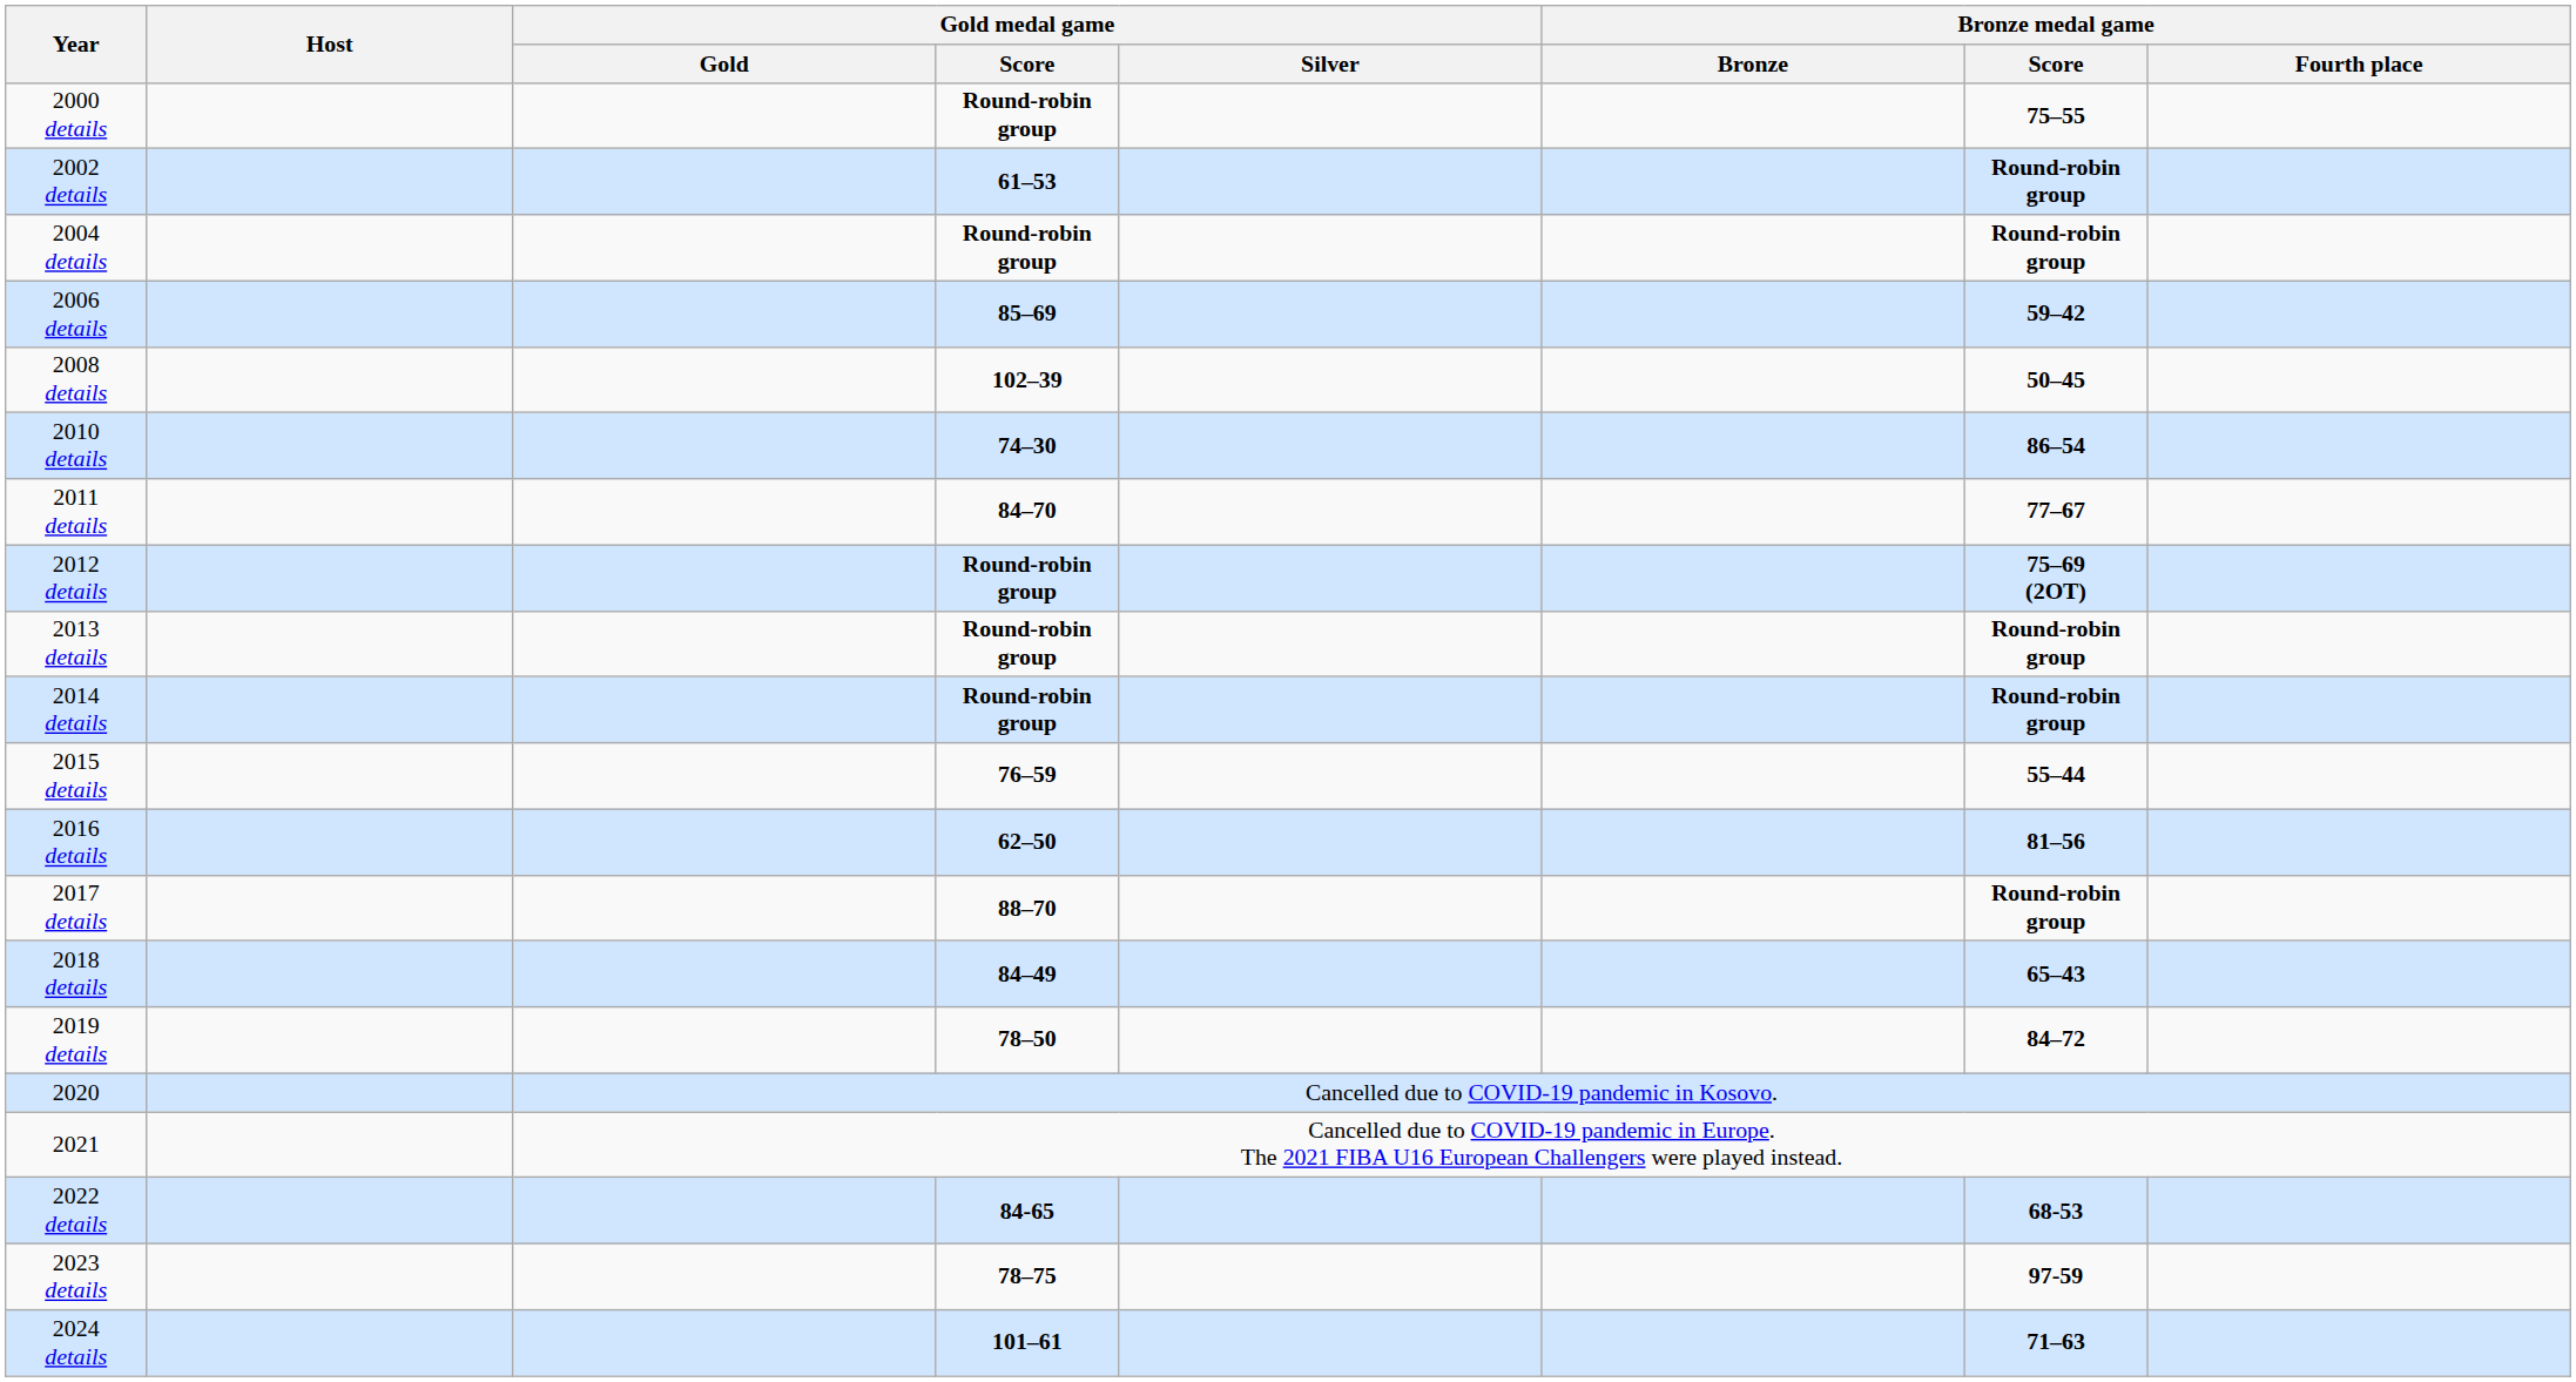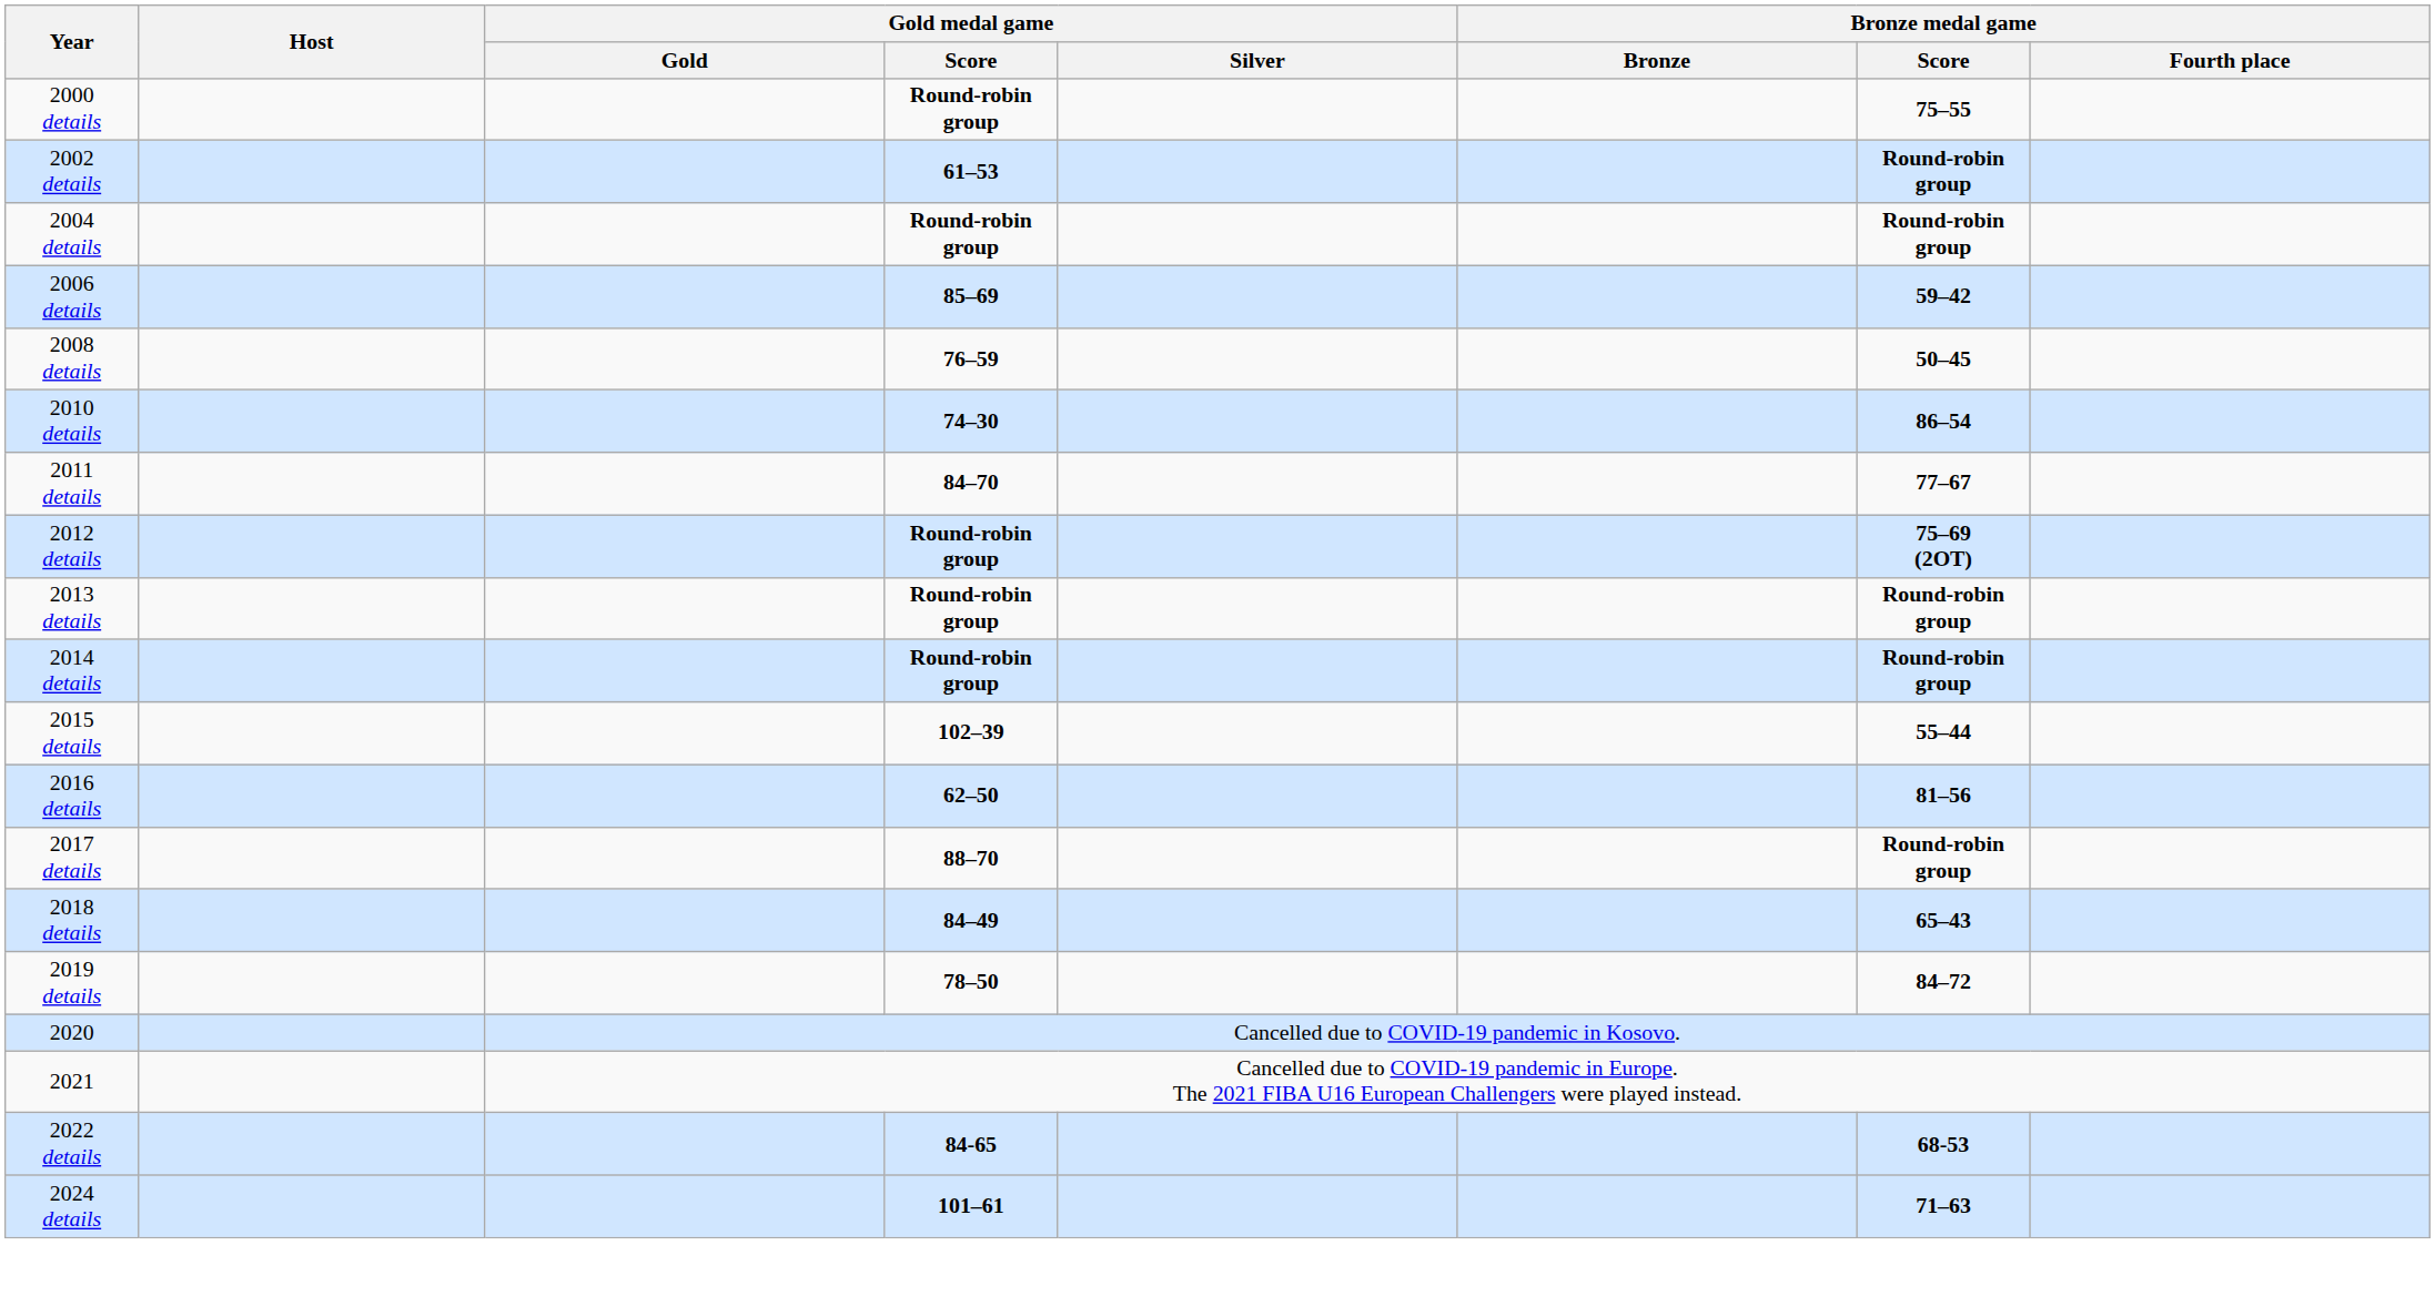 <table class=wikitable style="text-align:center; font-size:90%; width:100%">
 <tr>
 <th rowspan=2 width=5%>Year</th>
 <th rowspan=2 width=13%>Host</th>
 <th colspan=3>Gold medal game</th>
 <th colspan=3>Bronze medal game</th>
 </tr>
 <tr>
 <th width=15%>Gold</th>
 <th width=6.5%>Score</th>
 <th width=15%>Silver</th>
 <th width=15%>Bronze</th>
 <th width=6.5%>Score</th>
 <th width=15%>Fourth place</th>
 </tr>
 <tr>
 <td>2000<br><em><a href='#'>details</a></em></td>
 <td></td>
 <td><strong></strong></td>
 <td><strong>Round-robin group</strong></td>
 <td></td>
 <td></td>
 <td><strong>75–55</strong></td>
 <td></td>
 </tr>
 <tr style="background:#D0E6FF;">
 <td>2002<br><em><a href='#'>details</a></em></td>
 <td></td>
 <td><strong></strong></td>
 <td><strong>61–53</strong></td>
 <td></td>
 <td></td>
 <td><strong>Round-robin group</strong></td>
 <td></td>
 </tr>
 <tr>
 <td>2004<br><em><a href='#'>details</a></em></td>
 <td></td>
 <td><strong></strong></td>
 <td><strong>Round-robin group</strong></td>
 <td></td>
 <td></td>
 <td><strong>Round-robin group</strong></td>
 <td></td>
 </tr>
 <tr style="background:#D0E6FF;">
 <td>2006<br><em><a href='#'>details</a></em></td>
 <td></td>
 <td><strong></strong></td>
 <td><strong>85–69</strong></td>
 <td></td>
 <td></td>
 <td><strong>59–42</strong></td>
 <td></td>
 </tr>
 <tr>
 <td>2008<br><em><a href='#'>details</a></em></td>
 <td></td>
 <td><strong></strong></td>
-<td><strong>102–39</strong></td>
+<td><strong>76–59</strong></td>
 <td></td>
 <td></td>
 <td><strong>50–45</strong></td>
 <td></td>
 </tr>
 <tr style="background:#D0E6FF;">
 <td>2010<br><em><a href='#'>details</a></em></td>
 <td></td>
 <td><strong></strong></td>
 <td><strong>74–30</strong></td>
 <td></td>
 <td></td>
 <td><strong>86–54</strong></td>
 <td></td>
 </tr>
 <tr>
 <td>2011<br><em><a href='#'>details</a></em></td>
 <td></td>
 <td><strong></strong></td>
 <td><strong>84–70</strong></td>
 <td></td>
 <td></td>
 <td><strong>77–67</strong></td>
 <td></td>
 </tr>
 <tr style="background:#D0E6FF;">
 <td>2012<br><em><a href='#'>details</a></em></td>
 <td></td>
 <td><strong></strong></td>
 <td><strong>Round-robin group</strong></td>
 <td></td>
 <td></td>
 <td><strong>75–69<br>(2OT)</strong></td>
 <td></td>
 </tr>
 <tr>
 <td>2013<br><em><a href='#'>details</a></em></td>
 <td></td>
 <td><strong></strong></td>
 <td><strong>Round-robin group</strong></td>
 <td></td>
 <td></td>
 <td><strong>Round-robin group</strong></td>
 <td></td>
 </tr>
 <tr style="background:#D0E6FF;">
 <td>2014<br><em><a href='#'>details</a></em></td>
 <td></td>
 <td><strong></strong></td>
 <td><strong>Round-robin group</strong></td>
 <td></td>
 <td></td>
 <td><strong>Round-robin group</strong></td>
 <td></td>
 </tr>
 <tr>
 <td>2015<br><em><a href='#'>details</a></em></td>
 <td></td>
 <td><strong></strong></td>
-<td><strong>76–59</strong></td>
+<td><strong>102–39</strong></td>
 <td></td>
 <td></td>
 <td><strong>55–44</strong></td>
 <td></td>
 </tr>
 <tr style="background:#D0E6FF;">
 <td>2016<br><em><a href='#'>details</a></em></td>
 <td></td>
 <td><strong></strong></td>
 <td><strong>62–50</strong></td>
 <td></td>
 <td></td>
 <td><strong>81–56</strong></td>
 <td></td>
 </tr>
 <tr>
 <td>2017<br><em><a href='#'>details</a></em></td>
 <td></td>
 <td><strong></strong></td>
 <td><strong>88–70</strong></td>
 <td></td>
 <td></td>
 <td><strong>Round-robin group</strong></td>
 <td></td>
 </tr>
 <tr style="background:#D0E6FF;">
 <td>2018<br><em><a href='#'>details</a></em></td>
 <td></td>
 <td><strong></strong></td>
 <td><strong>84–49</strong></td>
 <td></td>
 <td></td>
 <td><strong>65–43</strong></td>
 <td></td>
 </tr>
 <tr>
 <td>2019<br><em><a href='#'>details</a></em></td>
 <td></td>
 <td><strong></strong></td>
 <td><strong>78–50</strong></td>
 <td></td>
 <td></td>
 <td><strong>84–72</strong></td>
 <td></td>
 </tr>
 <tr style="background:#D0E6FF;">
 <td>2020</td>
 <td></td>
 <td colspan=6>Cancelled due to <a href='#'>COVID-19 pandemic in Kosovo</a>.</td>
 </tr>
 <tr>
 <td>2021</td>
 <td></td>
 <td colspan=6>Cancelled due to <a href='#'>COVID-19 pandemic in Europe</a>.<br>The <a href='#'>2021 FIBA U16 European Challengers</a> were played instead.</td>
 </tr>
 <tr style="background:#D0E6FF;">
 <td>2022<br><em><a href='#'>details</a></em></td>
 <td></td>
 <td><strong></strong></td>
 <td><strong>84-65</strong></td>
 <td></td>
 <td></td>
 <td><strong>68-53</strong></td>
 <td></td>
 </tr>
-<tr>
-<td>2023<br><em><a href='#'>details</a></em></td>
-<td></td>
-<td><strong></strong></td>
-<td><strong>78–75</strong></td>
-<td></td>
-<td></td>
-<td><strong>97-59</strong></td>
-<td></td>
-</tr>
 <tr style="background:#D0E6FF;">
 <td>2024<br><em><a href='#'>details</a></em></td>
 <td></td>
 <td><strong></strong></td>
 <td><strong>101–61</strong></td>
 <td></td>
 <td></td>
 <td><strong>71–63</strong></td>
 <td></td>
 </tr>
 </table>
